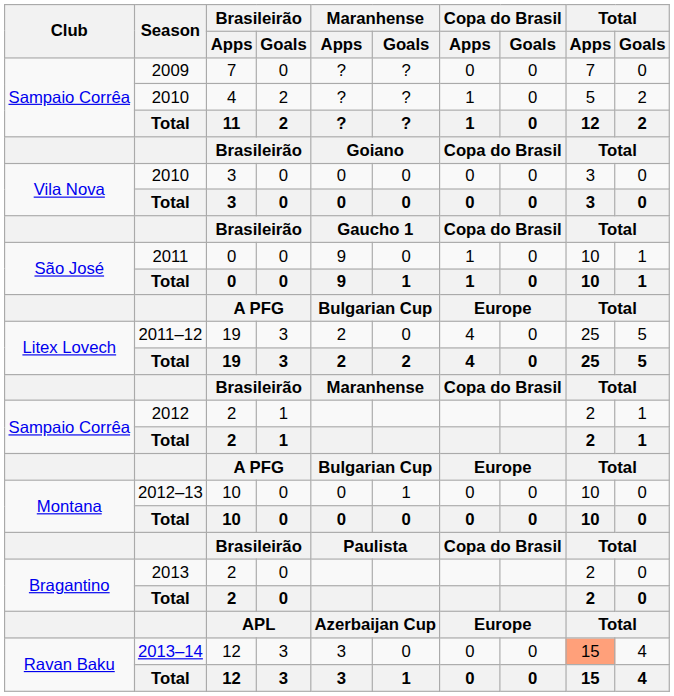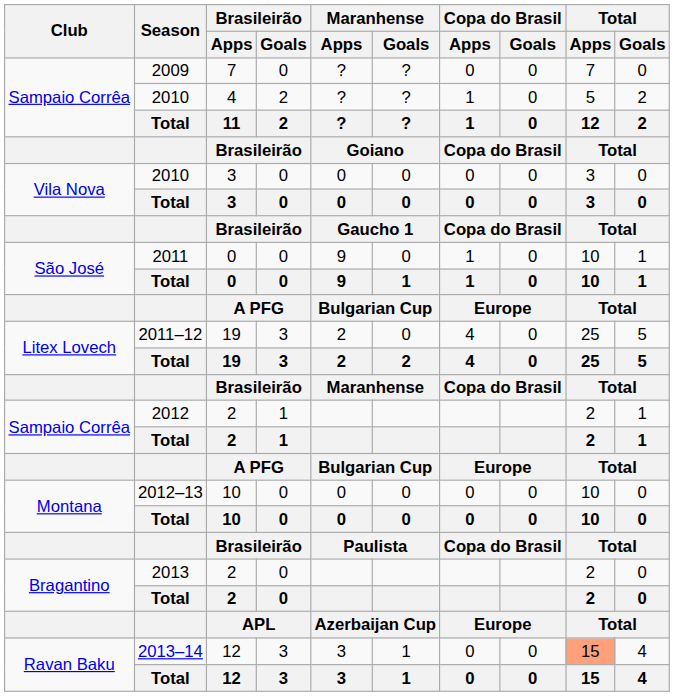 <table class="wikitable" style="font-size:90%; text-align: center">
 <tr>
 <th rowspan=2>Club</th>
 <th rowspan=2>Season</th>
 <th colspan=2>Brasileirão</th>
 <th colspan=2>Maranhense</th>
 <th colspan=2>Copa do Brasil</th>
 <th colspan=2>Total</th>
 </tr>
 <tr>
 <th>Apps</th>
 <th>Goals</th>
 <th>Apps</th>
 <th>Goals</th>
 <th>Apps</th>
 <th>Goals</th>
 <th>Apps</th>
 <th>Goals</th>
 </tr>
 <tr>
 <td rowspan=3><a href='#'>Sampaio Corrêa</a></td>
 <td>2009</td>
 <td>7</td>
 <td>0</td>
 <td>?</td>
 <td>?</td>
 <td>0</td>
 <td>0</td>
 <td>7</td>
 <td>0</td>
 </tr>
 <tr>
 <td>2010</td>
 <td>4</td>
 <td>2</td>
 <td>?</td>
 <td>?</td>
 <td>1</td>
 <td>0</td>
 <td>5</td>
 <td>2</td>
 </tr>
 <tr>
 <th colspan=1>Total</th>
 <th>11</th>
 <th>2</th>
 <th>?</th>
 <th>?</th>
 <th>1</th>
 <th>0</th>
 <th>12</th>
 <th>2</th>
 </tr>
 <tr>
 <th rowspan=1></th>
 <th rowspan=1></th>
 <th colspan=2>Brasileirão</th>
 <th colspan=2>Goiano</th>
 <th colspan=2>Copa do Brasil</th>
 <th colspan=2>Total</th>
 </tr>
 <tr>
 <td rowspan=2><a href='#'>Vila Nova</a></td>
 <td>2010</td>
 <td>3</td>
 <td>0</td>
 <td>0</td>
 <td>0</td>
 <td>0</td>
 <td>0</td>
 <td>3</td>
 <td>0</td>
 </tr>
 <tr>
 <th colspan=1>Total</th>
 <th>3</th>
 <th>0</th>
 <th>0</th>
 <th>0</th>
 <th>0</th>
 <th>0</th>
 <th>3</th>
 <th>0</th>
 </tr>
 <tr>
 <th rowspan=1></th>
 <th rowspan=1></th>
 <th colspan=2>Brasileirão</th>
 <th colspan=2>Gaucho 1</th>
 <th colspan=2>Copa do Brasil</th>
 <th colspan=2>Total</th>
 </tr>
 <tr>
 <td rowspan=2><a href='#'>São José</a></td>
 <td>2011</td>
 <td>0</td>
 <td>0</td>
 <td>9</td>
 <td>0</td>
 <td>1</td>
 <td>0</td>
 <td>10</td>
 <td>1</td>
 </tr>
 <tr>
 <th colspan=1>Total</th>
 <th>0</th>
 <th>0</th>
 <th>9</th>
 <th>1</th>
 <th>1</th>
 <th>0</th>
 <th>10</th>
 <th>1</th>
 </tr>
 <tr>
 <th rowspan=1></th>
 <th rowspan=1></th>
 <th colspan=2>A PFG</th>
 <th colspan=2>Bulgarian Cup</th>
 <th colspan=2>Europe</th>
 <th colspan=2>Total</th>
 </tr>
 <tr>
 <td rowspan=2><a href='#'>Litex Lovech</a></td>
 <td>2011–12</td>
 <td>19</td>
 <td>3</td>
 <td>2</td>
 <td>0</td>
 <td>4</td>
 <td>0</td>
 <td>25</td>
 <td>5</td>
 </tr>
 <tr>
 <th colspan=1>Total</th>
 <th>19</th>
 <th>3</th>
 <th>2</th>
 <th>2</th>
 <th>4</th>
 <th>0</th>
 <th>25</th>
 <th>5</th>
 </tr>
 <tr>
 <th rowspan=1></th>
 <th rowspan=1></th>
 <th colspan=2>Brasileirão</th>
 <th colspan=2>Maranhense</th>
 <th colspan=2>Copa do Brasil</th>
 <th colspan=2>Total</th>
 </tr>
 <tr>
 <td rowspan=2><a href='#'>Sampaio Corrêa</a></td>
 <td>2012</td>
 <td>2</td>
 <td>1</td>
 <td></td>
 <td></td>
 <td></td>
 <td></td>
 <td>2</td>
 <td>1</td>
 </tr>
 <tr>
 <th colspan=1>Total</th>
 <th>2</th>
 <th>1</th>
 <th></th>
 <th></th>
 <th></th>
 <th></th>
 <th>2</th>
 <th>1</th>
 </tr>
 <tr>
 <th rowspan=1></th>
 <th rowspan=1></th>
 <th colspan=2>A PFG</th>
 <th colspan=2>Bulgarian Cup</th>
 <th colspan=2>Europe</th>
 <th colspan=2>Total</th>
 </tr>
 <tr>
 <td rowspan=2><a href='#'>Montana</a></td>
 <td>2012–13</td>
 <td>10</td>
 <td>0</td>
 <td>0</td>
-<td>1</td>
+<td>0</td>
 <td>0</td>
 <td>0</td>
 <td>10</td>
 <td>0</td>
 </tr>
 <tr>
 <th colspan=1>Total</th>
 <th>10</th>
 <th>0</th>
 <th>0</th>
 <th>0</th>
 <th>0</th>
 <th>0</th>
 <th>10</th>
 <th>0</th>
 </tr>
 <tr>
 <th rowspan=1></th>
 <th rowspan=1></th>
 <th colspan=2>Brasileirão</th>
 <th colspan=2>Paulista</th>
 <th colspan=2>Copa do Brasil</th>
 <th colspan=2>Total</th>
 </tr>
 <tr>
 <td rowspan=2><a href='#'>Bragantino</a></td>
 <td>2013</td>
 <td>2</td>
 <td>0</td>
 <td></td>
 <td></td>
 <td></td>
 <td></td>
 <td>2</td>
 <td>0</td>
 </tr>
 <tr>
 <th colspan=1>Total</th>
 <th>2</th>
 <th>0</th>
 <th></th>
 <th></th>
 <th></th>
 <th></th>
 <th>2</th>
 <th>0</th>
 </tr>
 <tr>
 <th rowspan=1></th>
 <th rowspan=1></th>
 <th colspan=2>APL</th>
 <th colspan=2>Azerbaijan Cup</th>
 <th colspan=2>Europe</th>
 <th colspan=2>Total</th>
 </tr>
 <tr>
 <td rowspan=2><a href='#'>Ravan Baku</a></td>
 <td><a href='#'>2013–14</a></td>
 <td>12</td>
 <td>3</td>
 <td>3</td>
-<td>0</td>
+<td>1</td>
 <td>0</td>
 <td>0</td>
 <td style="background: lightsalmon;">15</td>
 <td>4</td>
 </tr>
 <tr>
 <th colspan=1>Total</th>
 <th>12</th>
 <th>3</th>
 <th>3</th>
 <th>1</th>
 <th>0</th>
 <th>0</th>
 <th>15</th>
 <th>4</th>
 </tr>
 </table>
